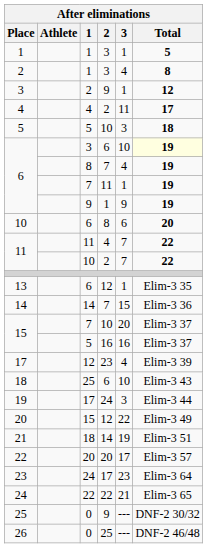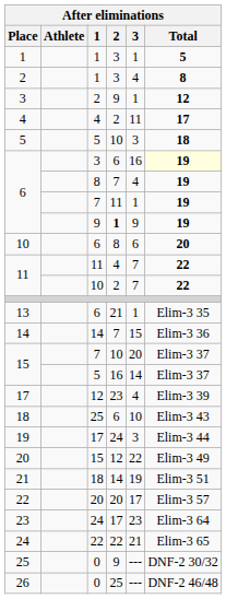 <table class=wikitable style="text-align:center">
 <tr>
 <th colspan=6><strong>After eliminations</strong></th>
 </tr>
 <tr>
 <th>Place</th>
 <th>Athlete</th>
 <th>1</th>
 <th>2</th>
 <th>3</th>
 <th>Total</th>
 </tr>
 <tr>
 <td>1</td>
 <td align=left></td>
 <td>1</td>
 <td>3</td>
 <td>1</td>
 <td><strong>5</strong></td>
 </tr>
 <tr>
 <td>2</td>
 <td align=left></td>
 <td>1</td>
 <td>3</td>
 <td>4</td>
 <td><strong>8</strong></td>
 </tr>
 <tr>
 <td>3</td>
 <td align=left></td>
 <td>2</td>
 <td>9</td>
 <td>1</td>
 <td><strong>12</strong></td>
 </tr>
 <tr>
 <td>4</td>
 <td align=left></td>
 <td>4</td>
 <td>2</td>
 <td>11</td>
 <td><strong>17</strong></td>
 </tr>
 <tr>
 <td>5</td>
 <td align=left></td>
 <td>5</td>
 <td>10</td>
 <td>3</td>
 <td><strong>18</strong></td>
 </tr>
 <tr>
 <td rowspan=4>6</td>
 <td align=left></td>
 <td>3</td>
 <td>6</td>
-<td>10</td>
+<td>16</td>
 <td style="background: lightyellow;"><strong>19</strong></td>
 </tr>
 <tr>
 <td align=left></td>
 <td>8</td>
 <td>7</td>
 <td>4</td>
 <td><strong>19</strong></td>
 </tr>
 <tr>
 <td align=left></td>
 <td>7</td>
 <td>11</td>
 <td>1</td>
 <td><strong>19</strong></td>
 </tr>
 <tr>
 <td align=left></td>
 <td>9</td>
-<td>1</td>
+<td><strong>1</strong></td>
 <td>9</td>
 <td><strong>19</strong></td>
 </tr>
 <tr>
 <td>10</td>
 <td align=left></td>
 <td>6</td>
 <td>8</td>
 <td>6</td>
 <td><strong>20</strong></td>
 </tr>
 <tr>
 <td rowspan=2>11</td>
 <td align=left></td>
 <td>11</td>
 <td>4</td>
 <td>7</td>
 <td><strong>22</strong></td>
 </tr>
 <tr>
 <td align=left></td>
 <td>10</td>
 <td>2</td>
 <td>7</td>
 <td><strong>22</strong></td>
 </tr>
 <tr>
 <td colspan=6 bgcolor=lightgray></td>
 </tr>
 <tr>
 <td>13</td>
 <td align=left></td>
 <td>6</td>
-<td>12</td>
+<td>21</td>
 <td>1</td>
 <td>Elim-3 35</td>
 </tr>
 <tr>
 <td>14</td>
 <td align=left></td>
 <td>14</td>
 <td>7</td>
 <td>15</td>
 <td>Elim-3 36</td>
 </tr>
 <tr>
 <td rowspan=2>15</td>
 <td align=left></td>
 <td>7</td>
 <td>10</td>
 <td>20</td>
 <td>Elim-3 37</td>
 </tr>
 <tr>
 <td align=left></td>
 <td>5</td>
 <td>16</td>
-<td>16</td>
+<td>14</td>
 <td>Elim-3 37</td>
 </tr>
 <tr>
 <td>17</td>
 <td align=left></td>
 <td>12</td>
 <td>23</td>
 <td>4</td>
 <td>Elim-3 39</td>
 </tr>
 <tr>
 <td>18</td>
 <td align=left></td>
 <td>25</td>
 <td>6</td>
 <td>10</td>
 <td>Elim-3 43</td>
 </tr>
 <tr>
 <td>19</td>
 <td align=left></td>
 <td>17</td>
 <td>24</td>
 <td>3</td>
 <td>Elim-3 44</td>
 </tr>
 <tr>
 <td>20</td>
 <td align=left></td>
 <td>15</td>
 <td>12</td>
 <td>22</td>
 <td>Elim-3 49</td>
 </tr>
 <tr>
 <td>21</td>
 <td align=left></td>
 <td>18</td>
 <td>14</td>
 <td>19</td>
 <td>Elim-3 51</td>
 </tr>
 <tr>
 <td>22</td>
 <td align=left></td>
 <td>20</td>
 <td>20</td>
 <td>17</td>
 <td>Elim-3 57</td>
 </tr>
 <tr>
 <td>23</td>
 <td align=left></td>
 <td>24</td>
 <td>17</td>
 <td>23</td>
 <td>Elim-3 64</td>
 </tr>
 <tr>
 <td>24</td>
 <td align=left></td>
 <td>22</td>
 <td>22</td>
 <td>21</td>
 <td>Elim-3 65</td>
 </tr>
 <tr>
 <td>25</td>
 <td align=left></td>
 <td>0</td>
 <td>9</td>
 <td>---</td>
 <td>DNF-2 30/32</td>
 </tr>
 <tr>
 <td>26</td>
 <td align=left></td>
 <td>0</td>
 <td>25</td>
 <td>---</td>
 <td>DNF-2 46/48</td>
 </tr>
 </table>
